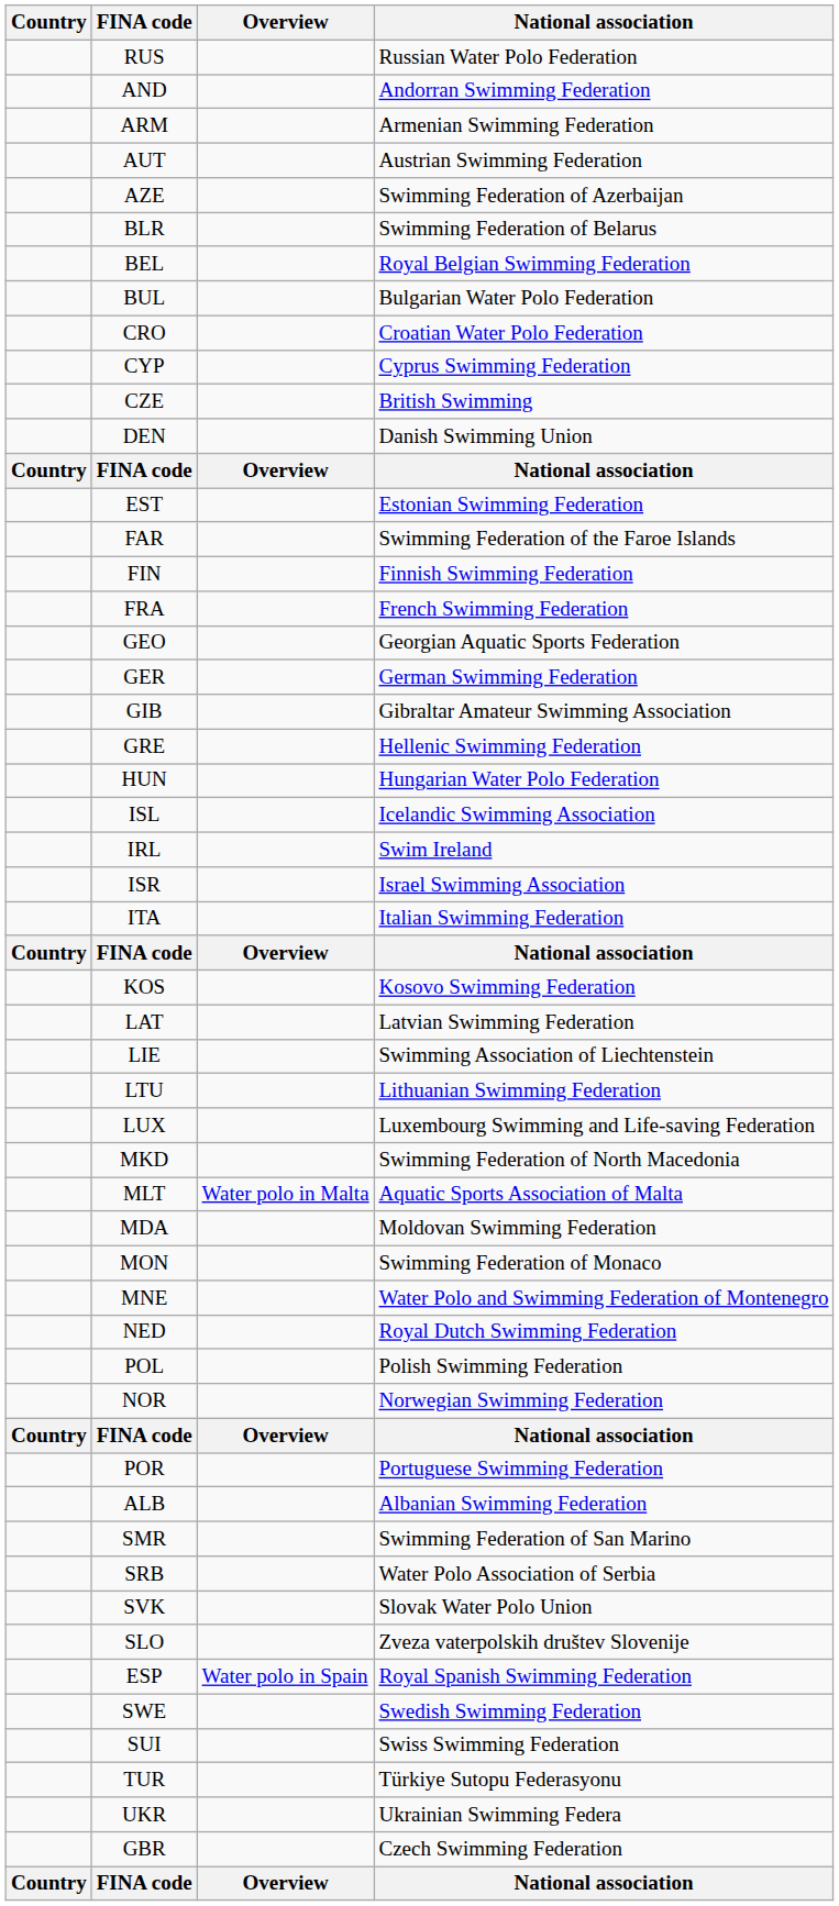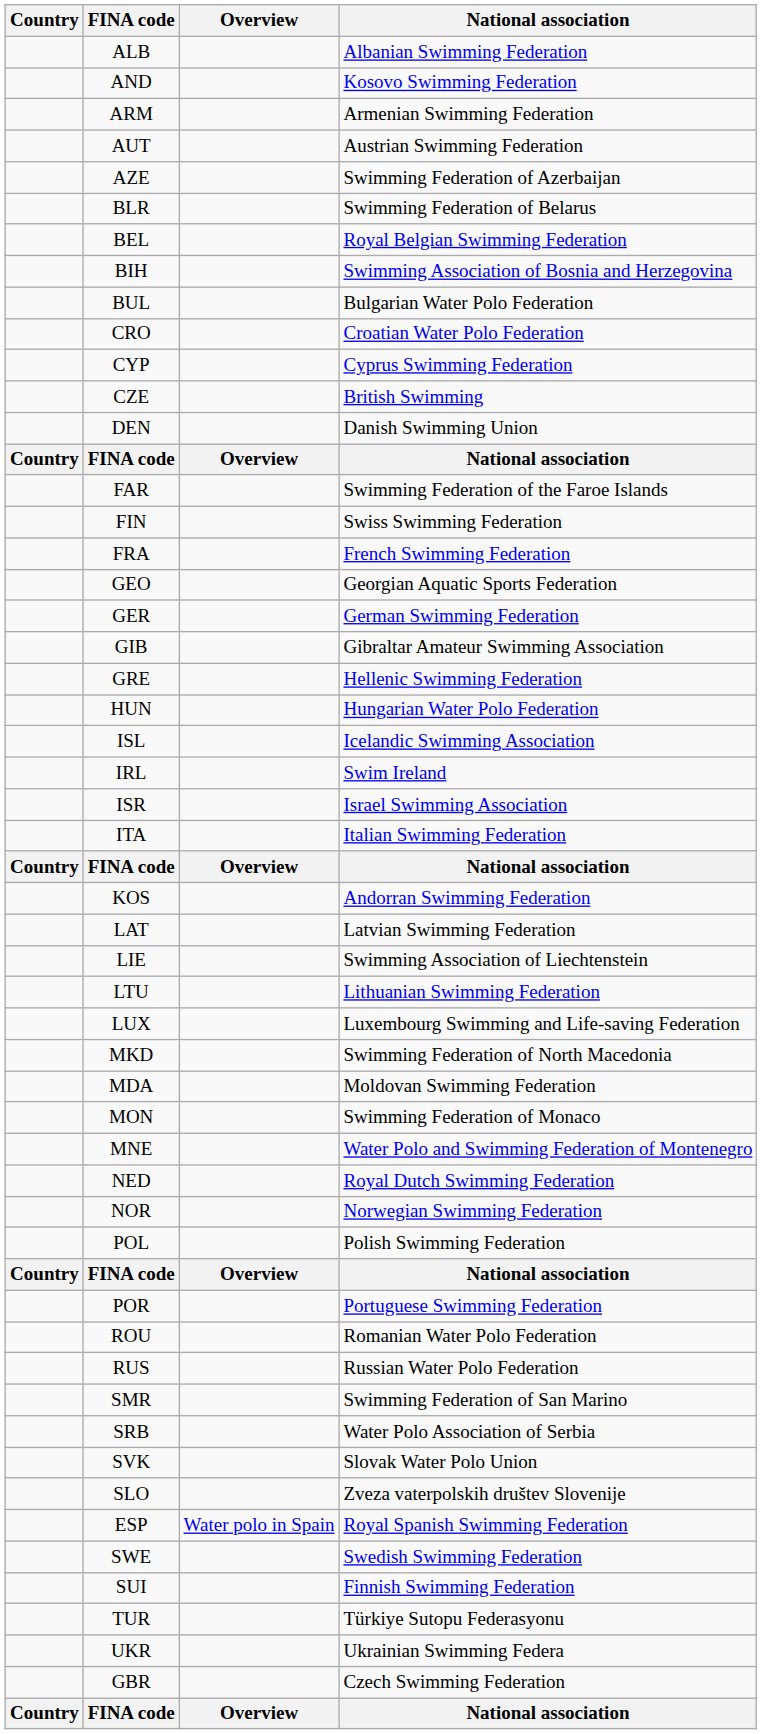 <table class="wikitable" style="text-align: left; font-size: 90%; margin-left: 1em;">
 <tr>
 <th>Country</th>
 <th>FINA code</th>
 <th>Overview</th>
 <th>National association</th>
 </tr>
 <tr>
 <td></td>
-<td style="text-align: center;">RUS</td>
+<td style="text-align: center;">ALB</td>
 <td></td>
-<td>Russian Water Polo Federation</td>
+<td><a href='#'>Albanian Swimming Federation</a></td>
 </tr>
 <tr>
 <td></td>
 <td style="text-align: center;">AND</td>
 <td></td>
-<td><a href='#'>Andorran Swimming Federation</a></td>
+<td><a href='#'>Kosovo Swimming Federation</a></td>
 </tr>
 <tr>
 <td></td>
 <td style="text-align: center;">ARM</td>
 <td></td>
 <td>Armenian Swimming Federation</td>
 </tr>
 <tr>
 <td></td>
 <td style="text-align: center;">AUT</td>
 <td></td>
 <td>Austrian Swimming Federation</td>
 </tr>
 <tr>
 <td></td>
 <td style="text-align: center;">AZE</td>
 <td></td>
 <td>Swimming Federation of Azerbaijan</td>
 </tr>
 <tr>
 <td></td>
 <td style="text-align: center;">BLR</td>
 <td></td>
 <td>Swimming Federation of Belarus</td>
 </tr>
 <tr>
 <td></td>
 <td style="text-align: center;">BEL</td>
 <td></td>
 <td><a href='#'>Royal Belgian Swimming Federation</a></td>
+</tr>
+<tr>
+<td></td>
+<td style="text-align: center;">BIH</td>
+<td></td>
+<td><a href='#'>Swimming Association of Bosnia and Herzegovina</a></td>
 </tr>
 <tr>
 <td></td>
 <td style="text-align: center;">BUL</td>
 <td></td>
 <td>Bulgarian Water Polo Federation</td>
 </tr>
 <tr>
 <td></td>
 <td style="text-align: center;">CRO</td>
 <td></td>
 <td><a href='#'>Croatian Water Polo Federation</a></td>
 </tr>
 <tr>
 <td></td>
 <td style="text-align: center;">CYP</td>
 <td></td>
 <td><a href='#'>Cyprus Swimming Federation</a></td>
 </tr>
 <tr>
 <td></td>
 <td style="text-align: center;">CZE</td>
 <td></td>
 <td><a href='#'>British Swimming</a></td>
 </tr>
 <tr>
 <td></td>
 <td style="text-align: center;">DEN</td>
 <td></td>
 <td>Danish Swimming Union</td>
 </tr>
 <tr>
 <th>Country</th>
 <th>FINA code</th>
 <th>Overview</th>
 <th>National association</th>
 </tr>
 <tr>
 <td></td>
-<td style="text-align: center;">EST</td>
-<td></td>
-<td><a href='#'>Estonian Swimming Federation</a></td>
-</tr>
-<tr>
-<td></td>
 <td style="text-align: center;">FAR</td>
 <td></td>
 <td>Swimming Federation of the Faroe Islands</td>
 </tr>
 <tr>
 <td></td>
 <td style="text-align: center;">FIN</td>
 <td></td>
-<td><a href='#'>Finnish Swimming Federation</a></td>
+<td>Swiss Swimming Federation</td>
 </tr>
 <tr>
 <td></td>
 <td style="text-align: center;">FRA</td>
 <td></td>
 <td><a href='#'>French Swimming Federation</a></td>
 </tr>
 <tr>
 <td></td>
 <td style="text-align: center;">GEO</td>
 <td></td>
 <td>Georgian Aquatic Sports Federation</td>
 </tr>
 <tr>
 <td></td>
 <td style="text-align: center;">GER</td>
 <td></td>
 <td><a href='#'>German Swimming Federation</a></td>
 </tr>
 <tr>
 <td></td>
 <td style="text-align: center;">GIB</td>
 <td></td>
 <td>Gibraltar Amateur Swimming Association</td>
 </tr>
 <tr>
 <td></td>
 <td style="text-align: center;">GRE</td>
 <td></td>
 <td><a href='#'>Hellenic Swimming Federation</a></td>
 </tr>
 <tr>
 <td></td>
 <td style="text-align: center;">HUN</td>
 <td></td>
 <td><a href='#'>Hungarian Water Polo Federation</a></td>
 </tr>
 <tr>
 <td></td>
 <td style="text-align: center;">ISL</td>
 <td></td>
 <td><a href='#'>Icelandic Swimming Association</a></td>
 </tr>
 <tr>
 <td></td>
 <td style="text-align: center;">IRL</td>
 <td></td>
 <td><a href='#'>Swim Ireland</a></td>
 </tr>
 <tr>
 <td></td>
 <td style="text-align: center;">ISR</td>
 <td></td>
 <td><a href='#'>Israel Swimming Association</a></td>
 </tr>
 <tr>
 <td></td>
 <td style="text-align: center;">ITA</td>
 <td></td>
 <td><a href='#'>Italian Swimming Federation</a></td>
 </tr>
 <tr>
 <th>Country</th>
 <th>FINA code</th>
 <th>Overview</th>
 <th>National association</th>
 </tr>
 <tr>
 <td></td>
 <td style="text-align: center;">KOS</td>
 <td></td>
-<td><a href='#'>Kosovo Swimming Federation</a></td>
+<td><a href='#'>Andorran Swimming Federation</a></td>
 </tr>
 <tr>
 <td></td>
 <td style="text-align: center;">LAT</td>
 <td></td>
 <td>Latvian Swimming Federation</td>
 </tr>
 <tr>
 <td></td>
 <td style="text-align: center;">LIE</td>
 <td></td>
 <td>Swimming Association of Liechtenstein</td>
 </tr>
 <tr>
 <td></td>
 <td style="text-align: center;">LTU</td>
 <td></td>
 <td><a href='#'>Lithuanian Swimming Federation</a></td>
 </tr>
 <tr>
 <td></td>
 <td style="text-align: center;">LUX</td>
 <td></td>
 <td>Luxembourg Swimming and Life-saving Federation</td>
 </tr>
 <tr>
 <td></td>
 <td style="text-align: center;">MKD</td>
 <td></td>
 <td>Swimming Federation of North Macedonia</td>
 </tr>
 <tr>
 <td></td>
-<td style="text-align: center;">MLT</td>
-<td><a href='#'>Water polo in Malta</a></td>
-<td><a href='#'>Aquatic Sports Association of Malta</a></td>
-</tr>
-<tr>
-<td></td>
 <td style="text-align: center;">MDA</td>
 <td></td>
 <td>Moldovan Swimming Federation</td>
 </tr>
 <tr>
 <td></td>
 <td style="text-align: center;">MON</td>
 <td></td>
 <td>Swimming Federation of Monaco</td>
 </tr>
 <tr>
 <td></td>
 <td style="text-align: center;">MNE</td>
 <td></td>
 <td><a href='#'>Water Polo and Swimming Federation of Montenegro</a></td>
 </tr>
 <tr>
 <td></td>
 <td style="text-align: center;">NED</td>
 <td></td>
 <td><a href='#'>Royal Dutch Swimming Federation</a></td>
 </tr>
 <tr>
 <td></td>
+<td style="text-align: center;">NOR</td>
+<td></td>
+<td><a href='#'>Norwegian Swimming Federation</a></td>
+</tr>
+<tr>
+<td></td>
 <td style="text-align: center;">POL</td>
 <td></td>
 <td>Polish Swimming Federation</td>
-</tr>
-<tr>
-<td></td>
-<td style="text-align: center;">NOR</td>
-<td></td>
-<td><a href='#'>Norwegian Swimming Federation</a></td>
 </tr>
 <tr>
 <th>Country</th>
 <th>FINA code</th>
 <th>Overview</th>
 <th>National association</th>
 </tr>
 <tr>
 <td></td>
 <td style="text-align: center;">POR</td>
 <td></td>
 <td><a href='#'>Portuguese Swimming Federation</a></td>
 </tr>
 <tr>
 <td></td>
-<td style="text-align: center;">ALB</td>
+<td style="text-align: center;">ROU</td>
 <td></td>
-<td><a href='#'>Albanian Swimming Federation</a></td>
+<td>Romanian Water Polo Federation</td>
+</tr>
+<tr>
+<td></td>
+<td style="text-align: center;">RUS</td>
+<td></td>
+<td>Russian Water Polo Federation</td>
 </tr>
 <tr>
 <td></td>
 <td style="text-align: center;">SMR</td>
 <td></td>
 <td>Swimming Federation of San Marino</td>
 </tr>
 <tr>
 <td></td>
 <td style="text-align: center;">SRB</td>
 <td></td>
 <td>Water Polo Association of Serbia</td>
 </tr>
 <tr>
 <td></td>
 <td style="text-align: center;">SVK</td>
 <td></td>
 <td>Slovak Water Polo Union</td>
 </tr>
 <tr>
 <td></td>
 <td style="text-align: center;">SLO</td>
 <td></td>
 <td>Zveza vaterpolskih društev Slovenije</td>
 </tr>
 <tr>
 <td></td>
 <td style="text-align: center;">ESP</td>
 <td><a href='#'>Water polo in Spain</a></td>
 <td><a href='#'>Royal Spanish Swimming Federation</a></td>
 </tr>
 <tr>
 <td></td>
 <td style="text-align: center;">SWE</td>
 <td></td>
 <td><a href='#'>Swedish Swimming Federation</a></td>
 </tr>
 <tr>
 <td></td>
 <td style="text-align: center;">SUI</td>
 <td></td>
-<td>Swiss Swimming Federation</td>
+<td><a href='#'>Finnish Swimming Federation</a></td>
 </tr>
 <tr>
 <td></td>
 <td style="text-align: center;">TUR</td>
 <td></td>
 <td>Türkiye Sutopu Federasyonu</td>
 </tr>
 <tr>
 <td></td>
 <td style="text-align: center;">UKR</td>
 <td></td>
 <td>Ukrainian Swimming Federa</td>
 </tr>
 <tr>
 <td></td>
 <td style="text-align: center;">GBR</td>
 <td></td>
 <td>Czech Swimming Federation</td>
 </tr>
 <tr>
 <th>Country</th>
 <th>FINA code</th>
 <th>Overview</th>
 <th>National association</th>
 </tr>
 </table>
